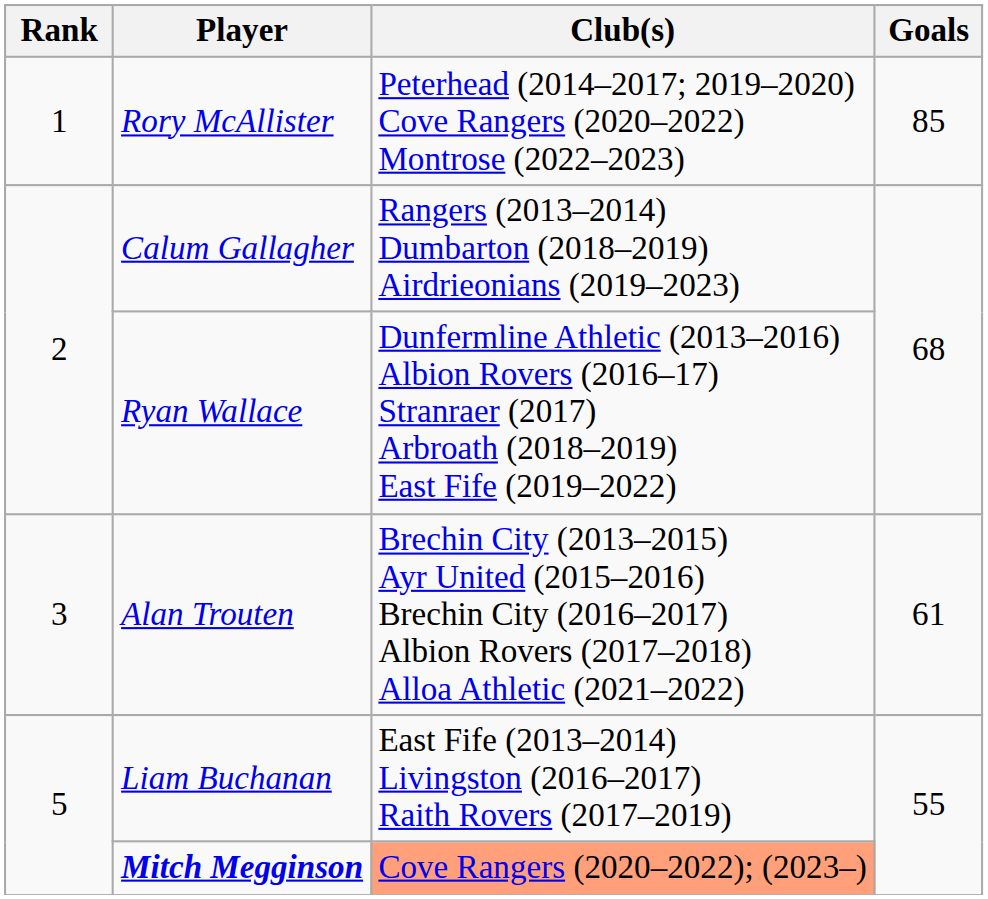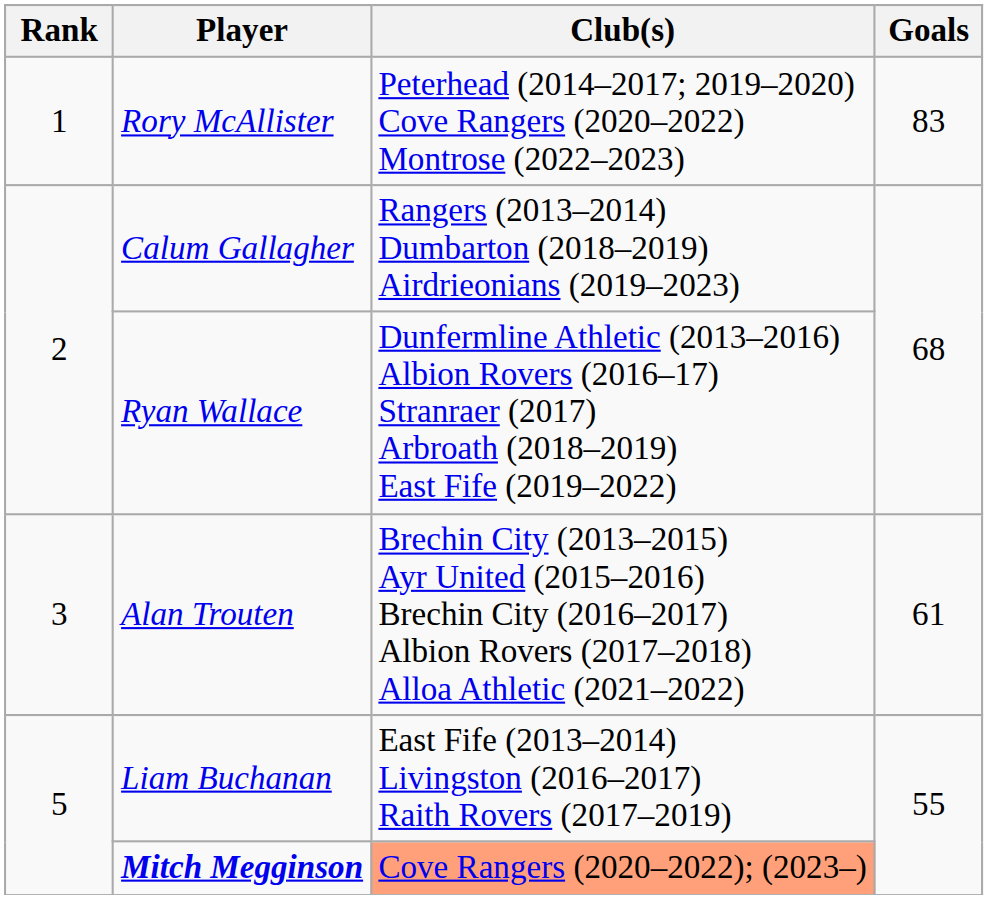 <table class="wikitable">
 <tr>
 <th width=45>Rank</th>
 <th>Player</th>
 <th>Club(s)</th>
 <th width=45>Goals</th>
 </tr>
 <tr>
 <td align=center>1</td>
 <td><em><a href='#'>Rory McAllister</a></em></td>
 <td><a href='#'>Peterhead</a> (2014–2017; 2019–2020)<br><a href='#'>Cove Rangers</a> (2020–2022)<br><a href='#'>Montrose</a> (2022–2023)</td>
-<td align="center">85</td>
+<td align="center">83</td>
 </tr>
 <tr>
 <td align=center rowspan=2>2</td>
 <td><em><a href='#'>Calum Gallagher</a></em></td>
 <td><a href='#'>Rangers</a> (2013–2014)<br><a href='#'>Dumbarton</a> (2018–2019)<br><a href='#'>Airdrieonians</a> (2019–2023)</td>
 <td align=center rowspan=2>68</td>
 </tr>
 <tr>
 <td><em><a href='#'>Ryan Wallace</a></em></td>
 <td><a href='#'>Dunfermline Athletic</a> (2013–2016)<br><a href='#'>Albion Rovers</a> (2016–17)<br><a href='#'>Stranraer</a> (2017)<br><a href='#'>Arbroath</a> (2018–2019)<br><a href='#'>East Fife</a> (2019–2022)</td>
 </tr>
 <tr>
 <td align=center>3</td>
 <td><em><a href='#'>Alan Trouten</a></em></td>
 <td><a href='#'>Brechin City</a> (2013–2015)<br><a href='#'>Ayr United</a> (2015–2016)<br>Brechin City (2016–2017)<br>Albion Rovers (2017–2018)<br><a href='#'>Alloa Athletic</a> (2021–2022)</td>
 <td align=center>61</td>
 </tr>
 <tr>
 <td align=center rowspan=2>5</td>
 <td><em><a href='#'>Liam Buchanan</a></em></td>
 <td>East Fife (2013–2014)<br><a href='#'>Livingston</a> (2016–2017)<br><a href='#'>Raith Rovers</a> (2017–2019)</td>
 <td align=center rowspan=2>55</td>
 </tr>
 <tr>
 <td><strong><em><a href='#'>Mitch Megginson</a></em></strong></td>
 <td style="background: lightsalmon;"><a href='#'>Cove Rangers</a> (2020–2022); (2023–)</td>
 </tr>
 </table>
